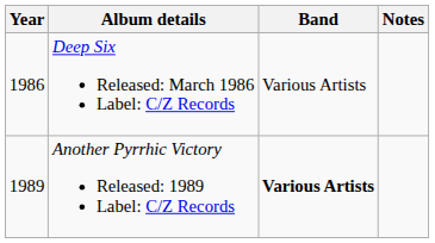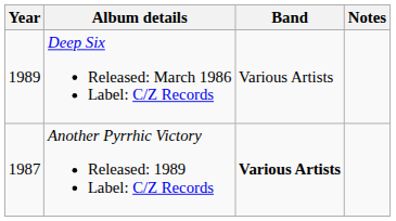 <table class="wikitable">
 <tr>
 <th>Year</th>
 <th>Album details</th>
 <th>Band</th>
 <th>Notes</th>
 </tr>
 <tr>
-<td>1986</td>
+<td>1989</td>
 <td><em><a href='#'>Deep Six</a></em><br><ul><li>Released: March 1986</li><li>Label: <a href='#'>C/Z Records</a></li></ul></td>
 <td>Various Artists</td>
 <td></td>
 </tr>
 <tr>
-<td>1989</td>
+<td>1987</td>
 <td><em>Another Pyrrhic Victory</em><br><ul><li>Released: 1989</li><li>Label: <a href='#'>C/Z Records</a></li></ul></td>
 <td><strong>Various Artists</strong></td>
 <td></td>
 </tr>
 </table>
